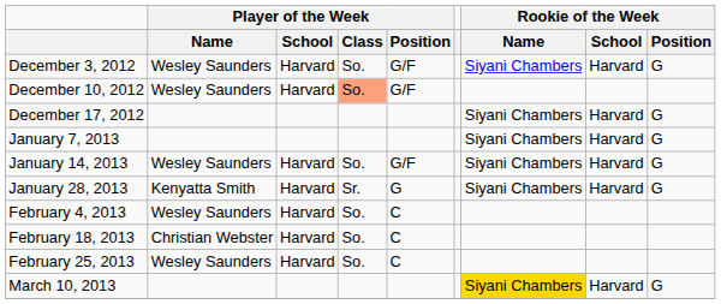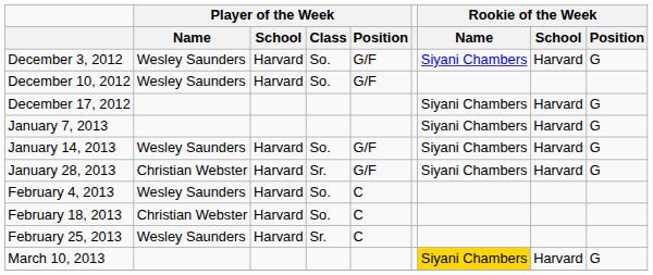 <table class="wikitable">
 <tr>
 <td></td>
 <th colspan=4><strong>Player of the Week</strong></th>
 <td></td>
 <th colspan=4><strong>Rookie of the Week</strong></th>
 </tr>
 <tr>
 <th></th>
 <th>Name</th>
 <th>School</th>
 <th>Class</th>
 <th>Position</th>
 <th></th>
 <th>Name</th>
 <th>School</th>
 <th>Position</th>
 </tr>
 <tr>
 <td>December 3, 2012</td>
 <td>Wesley Saunders</td>
 <td>Harvard</td>
 <td>So.</td>
 <td>G/F</td>
 <td></td>
 <td><a href='#'>Siyani Chambers</a></td>
 <td>Harvard</td>
 <td>G</td>
 </tr>
 <tr>
 <td>December 10, 2012</td>
 <td>Wesley Saunders</td>
 <td>Harvard</td>
-<td style="background: lightsalmon;">So.</td>
+<td>So.</td>
 <td>G/F</td>
 <td></td>
 <td></td>
 <td></td>
 <td></td>
 </tr>
 <tr>
 <td>December 17, 2012</td>
 <td></td>
 <td></td>
 <td></td>
 <td></td>
 <td></td>
 <td>Siyani Chambers</td>
 <td>Harvard</td>
 <td>G</td>
 </tr>
 <tr>
 <td>January 7, 2013</td>
 <td></td>
 <td></td>
 <td></td>
 <td></td>
 <td></td>
 <td>Siyani Chambers</td>
 <td>Harvard</td>
 <td>G</td>
 </tr>
 <tr>
 <td>January 14, 2013</td>
 <td>Wesley Saunders</td>
 <td>Harvard</td>
 <td>So.</td>
 <td>G/F</td>
 <td></td>
 <td>Siyani Chambers</td>
 <td>Harvard</td>
 <td>G</td>
 </tr>
 <tr>
 <td>January 28, 2013</td>
-<td>Kenyatta Smith</td>
+<td>Christian Webster</td>
 <td>Harvard</td>
 <td>Sr.</td>
-<td>G</td>
+<td>G/F</td>
 <td></td>
 <td>Siyani Chambers</td>
 <td>Harvard</td>
 <td>G</td>
 </tr>
 <tr>
 <td>February 4, 2013</td>
 <td>Wesley Saunders</td>
 <td>Harvard</td>
 <td>So.</td>
 <td>C</td>
 <td></td>
 <td></td>
 <td></td>
 <td></td>
 </tr>
 <tr>
 <td>February 18, 2013</td>
 <td>Christian Webster</td>
 <td>Harvard</td>
 <td>So.</td>
 <td>C</td>
 <td></td>
 <td></td>
 <td></td>
 <td></td>
 </tr>
 <tr>
 <td>February 25, 2013</td>
 <td>Wesley Saunders</td>
 <td>Harvard</td>
-<td>So.</td>
+<td>Sr.</td>
 <td>C</td>
 <td></td>
 <td></td>
 <td></td>
 <td></td>
 </tr>
 <tr>
 <td>March 10, 2013</td>
 <td></td>
 <td></td>
 <td></td>
 <td></td>
 <td></td>
 <td style="background: gold;">Siyani Chambers</td>
 <td>Harvard</td>
 <td>G</td>
 </tr>
 <tr>
 </tr>
 </table>
